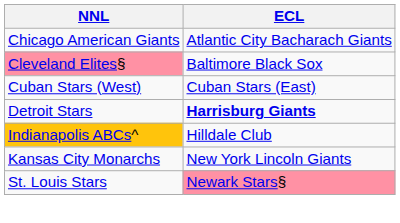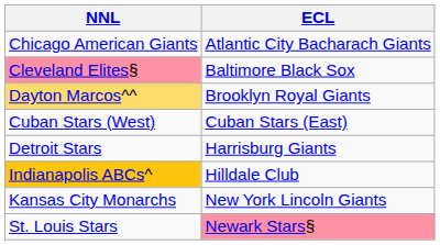 <table class="wikitable" style="font-size:100%;line-height:1.1;">
 <tr>
 <th><a href='#'>NNL</a></th>
 <th><a href='#'>ECL</a></th>
 </tr>
 <tr>
 <td><a href='#'>Chicago American Giants</a></td>
 <td><a href='#'>Atlantic City Bacharach Giants</a></td>
 </tr>
 <tr>
 <td style="background-color: #FF91A4;"><a href='#'>Cleveland Elites</a>§</td>
 <td><a href='#'>Baltimore Black Sox</a></td>
 </tr>
 <tr>
+<td style="background-color: #FDDB6D;"><a href='#'>Dayton Marcos</a>^^</td>
+<td><a href='#'>Brooklyn Royal Giants</a></td>
+</tr>
+<tr>
 <td><a href='#'>Cuban Stars (West)</a></td>
 <td><a href='#'>Cuban Stars (East)</a></td>
 </tr>
 <tr>
 <td><a href='#'>Detroit Stars</a></td>
-<td><strong><a href='#'>Harrisburg Giants</a></strong></td>
+<td><a href='#'>Harrisburg Giants</a></td>
 </tr>
 <tr>
 <td style="background-color: #FFC40C;"><a href='#'>Indianapolis ABCs</a>^</td>
 <td><a href='#'>Hilldale Club</a></td>
 </tr>
 <tr>
 <td><a href='#'>Kansas City Monarchs</a></td>
 <td><a href='#'>New York Lincoln Giants</a></td>
 </tr>
 <tr>
 <td><a href='#'>St. Louis Stars</a></td>
 <td style="background-color:#FF91A4;"><a href='#'>Newark Stars</a>§</td>
 </tr>
 </table>
